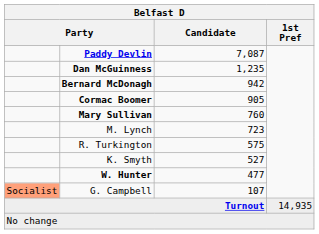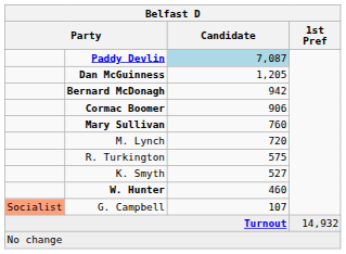 <table class="wikitable">
 <tr>
 <th colspan="4" align="center">Belfast D</th>
 </tr>
 <tr>
 <th colspan="2" align="center" width=200>Party</th>
 <th width=150>Candidate</th>
 <th width=60>1st Pref</th>
 </tr>
 <tr>
 <td></td>
 <td align="right"><strong><a href='#'>Paddy Devlin</a></strong></td>
-<td align="right">7,087</td>
+<td align="right" style="background: lightblue;">7,087</td>
 </tr>
 <tr>
 <td></td>
 <td align="right"><strong>Dan McGuinness</strong></td>
-<td align="right">1,235</td>
+<td align="right">1,205</td>
 </tr>
 <tr>
 <td></td>
 <td align="right"><strong>Bernard McDonagh</strong></td>
 <td align="right">942</td>
 </tr>
 <tr>
 <td></td>
 <td align="right"><strong>Cormac Boomer</strong></td>
-<td align="right">905</td>
+<td align="right">906</td>
 </tr>
 <tr>
 <td></td>
 <td align="right"><strong>Mary Sullivan</strong></td>
 <td align="right">760</td>
 </tr>
 <tr>
 <td></td>
 <td align="right">M. Lynch</td>
-<td align="right">723</td>
+<td align="right">720</td>
 </tr>
 <tr>
 <td></td>
 <td align="right">R. Turkington</td>
 <td align="right">575</td>
 </tr>
 <tr>
 <td></td>
 <td align="right">K. Smyth</td>
 <td align="right">527</td>
 </tr>
 <tr>
 <td></td>
 <td align="right"><strong>W. Hunter</strong></td>
-<td align="right">477</td>
+<td align="right">460</td>
 </tr>
 <tr>
 <td style="background: lightsalmon;"> Socialist</td>
 <td align="right">G. Campbell</td>
 <td align="right">107</td>
 </tr>
 <tr bgcolor="EEEEEE">
 <td colspan=3 align="right"><strong><a href='#'>Turnout</a></strong></td>
-<td align="right">14,935</td>
+<td align="right">14,932</td>
 </tr>
 <tr bgcolor="EEEEEE">
 <td colspan=4>No change</td>
 </tr>
 </table>
